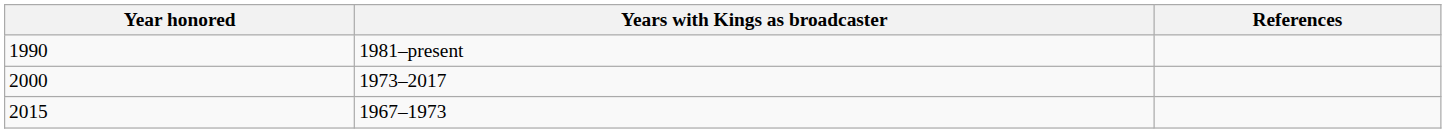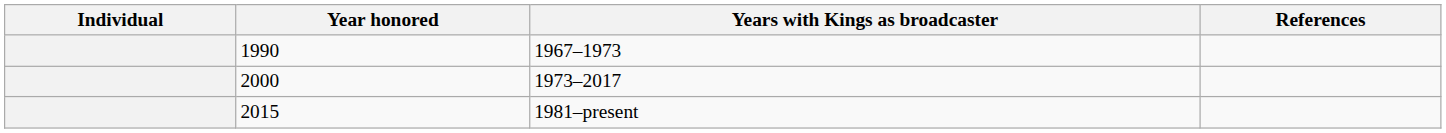 <table class="wikitable sortable" width="75%">
 <tr>
+<th scope="col">Individual</th>
 <th scope="col">Year honored</th>
 <th scope="col">Years with Kings as broadcaster</th>
 <th scope="col" class="unsortable">References</th>
 </tr>
 <tr>
+<th scope="row"></th>
 <td>1990</td>
-<td>1981–present</td>
+<td>1967–1973</td>
 <td></td>
 </tr>
 <tr>
+<th scope="row"></th>
 <td>2000</td>
 <td>1973–2017</td>
 <td></td>
 </tr>
 <tr>
+<th scope="row"></th>
 <td>2015</td>
-<td>1967–1973</td>
+<td>1981–present</td>
 <td></td>
 </tr>
 </table>
